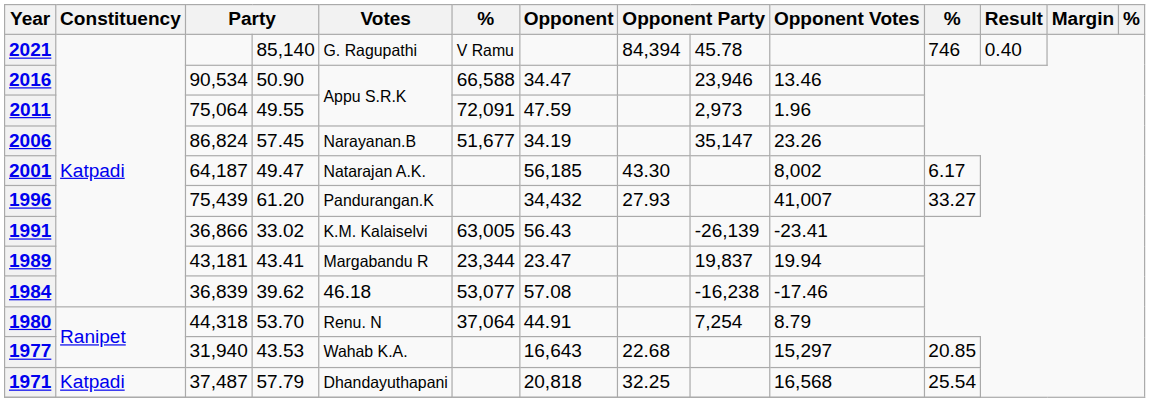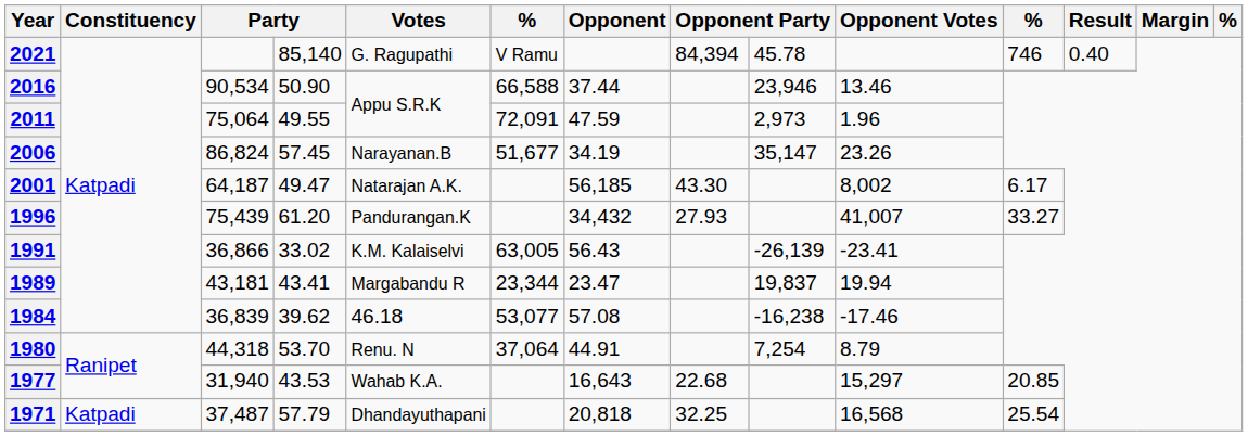 <table class="sortable wikitable">
 <tr>
 <th>Year</th>
 <th>Constituency</th>
 <th colspan=2>Party</th>
 <th>Votes</th>
 <th>%</th>
 <th>Opponent</th>
 <th colspan=2>Opponent Party</th>
 <th>Opponent Votes</th>
 <th>%</th>
 <th>Result</th>
 <th>Margin</th>
 <th>%</th>
 </tr>
 <tr>
 <th><a href='#'>2021</a></th>
 <td rowspan="9"><a href='#'>Katpadi</a></td>
 <td></td>
 <td>85,140</td>
 <td><small>G. Ragupathi</small></td>
 <td><small>V Ramu</small></td>
 <td></td>
 <td>84,394</td>
 <td>45.78</td>
 <td></td>
 <td>746</td>
 <td>0.40</td>
 </tr>
 <tr>
 <th><a href='#'>2016</a></th>
 <td>90,534</td>
 <td>50.90</td>
 <td rowspan="2"><small>Appu S.R.K</small></td>
 <td>66,588</td>
-<td>34.47</td>
+<td>37.44</td>
 <td></td>
 <td>23,946</td>
 <td>13.46</td>
 </tr>
 <tr>
 <th><a href='#'>2011</a></th>
 <td>75,064</td>
 <td>49.55</td>
 <td>72,091</td>
 <td>47.59</td>
 <td></td>
 <td>2,973</td>
 <td>1.96</td>
 </tr>
 <tr>
 <th><a href='#'>2006</a></th>
 <td>86,824</td>
 <td>57.45</td>
 <td><small>Narayanan.B</small></td>
 <td>51,677</td>
 <td>34.19</td>
 <td></td>
 <td>35,147</td>
 <td>23.26</td>
 </tr>
 <tr>
 <th><a href='#'>2001</a></th>
 <td>64,187</td>
 <td>49.47</td>
 <td><small>Natarajan A.K.</small></td>
 <td></td>
 <td>56,185</td>
 <td>43.30</td>
 <td></td>
 <td>8,002</td>
 <td>6.17</td>
 </tr>
 <tr>
 <th><a href='#'>1996</a></th>
 <td>75,439</td>
 <td>61.20</td>
 <td><small>Pandurangan.K</small></td>
 <td></td>
 <td>34,432</td>
 <td>27.93</td>
 <td></td>
 <td>41,007</td>
 <td>33.27</td>
 </tr>
 <tr>
 <th><a href='#'>1991</a></th>
 <td>36,866</td>
 <td>33.02</td>
 <td><small>K.M. Kalaiselvi</small></td>
 <td>63,005</td>
 <td>56.43</td>
 <td></td>
 <td>-26,139</td>
 <td>-23.41</td>
 </tr>
 <tr>
 <th><a href='#'>1989</a></th>
 <td>43,181</td>
 <td>43.41</td>
 <td><small>Margabandu R</small></td>
 <td>23,344</td>
 <td>23.47</td>
 <td></td>
 <td>19,837</td>
 <td>19.94</td>
 </tr>
 <tr>
 <th><a href='#'>1984</a></th>
 <td>36,839</td>
 <td>39.62</td>
 <td>46.18</td>
 <td>53,077</td>
 <td>57.08</td>
 <td></td>
 <td>-16,238</td>
 <td>-17.46</td>
 </tr>
 <tr>
 <th><a href='#'>1980</a></th>
 <td rowspan="2"><a href='#'>Ranipet</a></td>
 <td>44,318</td>
 <td>53.70</td>
 <td><small>Renu. N</small></td>
 <td>37,064</td>
 <td>44.91</td>
 <td></td>
 <td>7,254</td>
 <td>8.79</td>
 </tr>
 <tr>
 <th><a href='#'>1977</a></th>
 <td>31,940</td>
 <td>43.53</td>
 <td><small>Wahab K.A.</small></td>
 <td></td>
 <td>16,643</td>
 <td>22.68</td>
 <td></td>
 <td>15,297</td>
 <td>20.85</td>
 </tr>
 <tr>
 <th><a href='#'>1971</a></th>
 <td><a href='#'>Katpadi</a></td>
 <td>37,487</td>
 <td>57.79</td>
 <td><small>Dhandayuthapani</small></td>
 <td></td>
 <td>20,818</td>
 <td>32.25</td>
 <td></td>
 <td>16,568</td>
 <td>25.54</td>
 </tr>
 <tr>
 </tr>
 </table>
